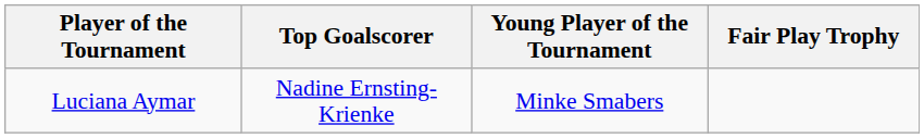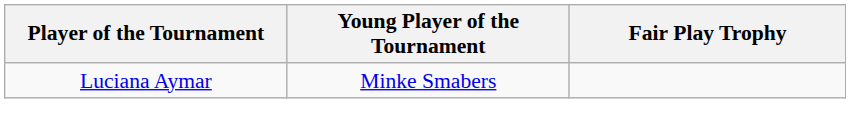 <table class=wikitable style="margin:auto; text-align:center">
 <tr>
 <th style="width: 220px;">Player of the Tournament</th>
-<th style="width: 220px;">Top Goalscorer</th>
 <th style="width: 220px;">Young Player of the Tournament</th>
 <th style="width: 220px;">Fair Play Trophy</th>
 </tr>
 <tr>
 <td> <a href='#'>Luciana Aymar</a></td>
-<td> <a href='#'>Nadine Ernsting-Krienke</a></td>
 <td> <a href='#'>Minke Smabers</a></td>
 <td></td>
 </tr>
 </table>
